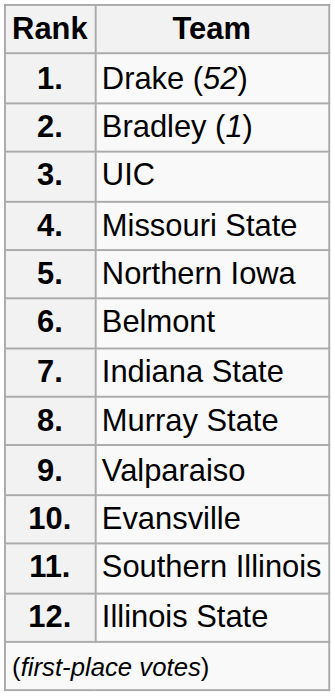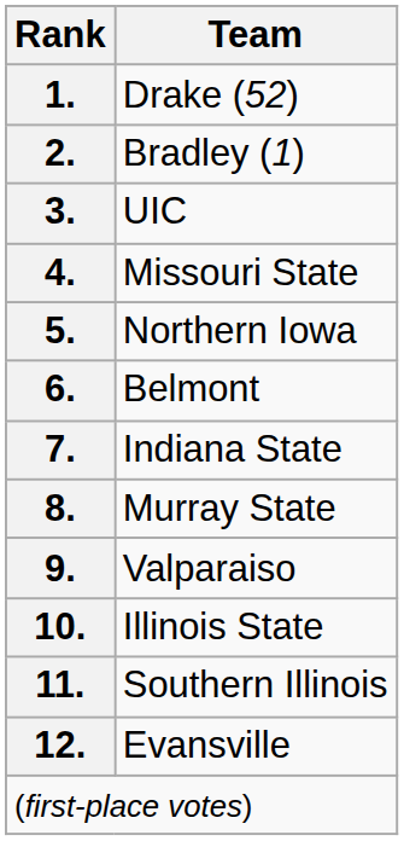 <table class=wikitable>
 <tr>
 <th>Rank</th>
 <th>Team</th>
 </tr>
 <tr>
 <th>1.</th>
 <td>Drake (<em>52</em>)</td>
 </tr>
 <tr>
 <th>2.</th>
 <td>Bradley (<em>1</em>)</td>
 </tr>
 <tr>
 <th>3.</th>
 <td>UIC</td>
 </tr>
 <tr>
 <th>4.</th>
 <td>Missouri State</td>
 </tr>
 <tr>
 <th>5.</th>
 <td>Northern Iowa</td>
 </tr>
 <tr>
 <th>6.</th>
 <td>Belmont</td>
 </tr>
 <tr>
 <th>7.</th>
 <td>Indiana State</td>
 </tr>
 <tr>
 <th>8.</th>
 <td>Murray State</td>
 </tr>
 <tr>
 <th>9.</th>
 <td>Valparaiso</td>
 </tr>
 <tr>
 <th>10.</th>
-<td>Evansville</td>
+<td>Illinois State</td>
 </tr>
 <tr>
 <th>11.</th>
 <td>Southern Illinois</td>
 </tr>
 <tr>
 <th>12.</th>
-<td>Illinois State</td>
+<td>Evansville</td>
 </tr>
 <tr>
 <td colspan=3 valign=middle><small>(<em>first-place votes</em>)</small></td>
 </tr>
 </table>
